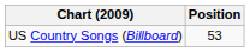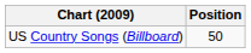 <table class="wikitable sortable">
 <tr>
 <th scope="col">Chart (2009)</th>
 <th scope="col">Position</th>
 </tr>
 <tr>
 <td>US <a href='#'>Country Songs</a> (<em><a href='#'>Billboard</a></em>)</td>
-<td align="center">53</td>
+<td align="center">50</td>
 </tr>
 </table>
